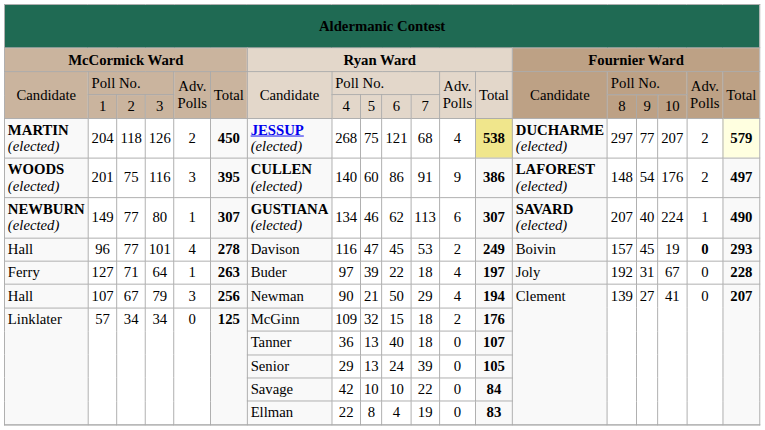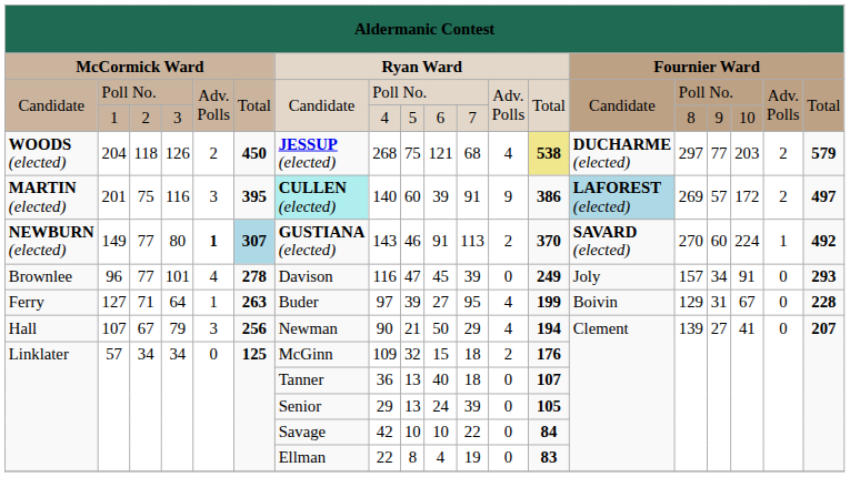 <table class="wikitable" border"1" width="770">
 <tr>
 <td style= "text-align:center; height: 40px;" colspan="19" bgcolor= 1f6a53><span><strong>Aldermanic  Contest</strong></span></td>
 </tr>
 <tr>
 <td style= "text-align:center;" colspan="6" bgcolor= CAB49E><strong>McCormick Ward</strong></td>
 <td style= "text-align:center;" colspan="7" bgcolor= E3D7CA><strong>Ryan Ward</strong></td>
 <td style= "text-align:center;" colspan="6" bgcolor= BDA185><strong>Fournier Ward</strong></td>
 </tr>
 <tr>
 <td style= "text-align:center;" rowspan="2" bgcolor= CAB49E>Candidate</td>
 <td style="text-align:left;" colspan="3" bgcolor= CAB49E>Poll No.</td>
 <td style= "text-align:center;" rowspan="2" bgcolor= CAB49E>Adv. Polls</td>
 <td style="text-align:center;" rowspan="2" bgcolor= CAB49E>Total</td>
 <td style= "text-align:center;" rowspan="2" bgcolor= E3D7CA>Candidate</td>
 <td style="text-align:left;" colspan="4" bgcolor= E3D7CA>Poll No.</td>
 <td style= "text-align:center;" rowspan="2" bgcolor= E3D7CA>Adv. Polls</td>
 <td style="text-align:center;" rowspan="2" bgcolor= E3D7CA>Total</td>
 <td style= "text-align:center;" rowspan="2" bgcolor= BDA185>Candidate</td>
 <td style="text-align:left;" colspan="3" bgcolor= BDA185>Poll No.</td>
 <td style= "text-align:center;" rowspan="2" bgcolor= BDA185>Adv. Polls</td>
 <td style="text-align:center;" rowspan="2" bgcolor= BDA185>Total</td>
 </tr>
 <tr>
 <td style="text-align:center;" width="7%"    bgcolor= CAB49E>1</td>
 <td style="text-align:center;" width="7%"    bgcolor= CAB49E>2</td>
 <td style="text-align:center;" width="7%"    bgcolor= CAB49E>3</td>
 <td style="text-align:center;" width="5.25%" bgcolor= E3D7CA>4</td>
 <td style="text-align:center;" width="5.25%" bgcolor= E3D7CA>5</td>
 <td style="text-align:center;" width="5.25%" bgcolor= E3D7CA>6</td>
 <td style="text-align:center;" width="5.25%" bgcolor= E3D7CA>7</td>
 <td style="text-align:center;" width="7%"    bgcolor= BDA185>8</td>
 <td style="text-align:center;" width="7%"    bgcolor= BDA185>9</td>
 <td style="text-align:center;" width="7%"    bgcolor= BDA185>10</td>
 </tr>
 <tr>
-<td><strong>MARTIN</strong> <em>(elected)</em></td>
+<td><strong>WOODS</strong> <em>(elected)</em></td>
 <td style="text-align:center;" bgcolor= white>204</td>
 <td style="text-align:center;" bgcolor= white>118</td>
 <td style="text-align:center;" bgcolor= white>126</td>
 <td style="text-align:center;" bgcolor= white>2</td>
 <td style="text-align:center;"><strong>450</strong></td>
 <td><strong><a href='#'>JESSUP</a></strong> <em>(elected)</em></td>
 <td style="text-align:center;" bgcolor= white>268</td>
 <td style="text-align:center;" bgcolor= white>75</td>
 <td style="text-align:center;" bgcolor= white>121</td>
 <td style="text-align:center;" bgcolor= white>68</td>
 <td style="text-align:center;" bgcolor= white>4</td>
 <td style="background: khaki; text-align:center;"><strong>538</strong></td>
 <td><strong>DUCHARME</strong> <em>(elected)</em></td>
 <td style="text-align:center;" bgcolor= white>297</td>
 <td style="text-align:center;" bgcolor= white>77</td>
-<td style="text-align:center;" bgcolor= white>207</td>
+<td style="text-align:center;" bgcolor= white>203</td>
 <td style="text-align:center;" bgcolor= white>2</td>
-<td style="background: lightyellow; text-align:center;"><strong>579</strong></td>
+<td style="text-align:center;"><strong>579</strong></td>
 </tr>
 <tr>
-<td><strong>WOODS</strong> <em>(elected)</em></td>
+<td><strong>MARTIN</strong> <em>(elected)</em></td>
 <td style="text-align:center;" bgcolor= white>201</td>
 <td style="text-align:center;" bgcolor= white>75</td>
 <td style="text-align:center;" bgcolor= white>116</td>
 <td style="text-align:center;" bgcolor= white>3</td>
 <td style="text-align:center;"><strong>395</strong></td>
-<td><strong>CULLEN</strong> <em>(elected)</em></td>
+<td style="background: paleturquoise;"><strong>CULLEN</strong> <em>(elected)</em></td>
 <td style="text-align:center;" bgcolor= white>140</td>
 <td style="text-align:center;" bgcolor= white>60</td>
-<td style="text-align:center;" bgcolor= white>86</td>
+<td style="text-align:center;" bgcolor= white>39</td>
 <td style="text-align:center;" bgcolor= white>91</td>
 <td style="text-align:center;" bgcolor= white>9</td>
 <td style="text-align:center;"><strong>386</strong></td>
-<td><strong>LAFOREST</strong> <em>(elected)</em></td>
-<td style="text-align:center;" bgcolor= white>148</td>
-<td style="text-align:center;" bgcolor= white>54</td>
-<td style="text-align:center;" bgcolor= white>176</td>
+<td style="background: lightblue;"><strong>LAFOREST</strong> <em>(elected)</em></td>
+<td style="text-align:center;" bgcolor= white>269</td>
+<td style="text-align:center;" bgcolor= white>57</td>
+<td style="text-align:center;" bgcolor= white>172</td>
 <td style="text-align:center;" bgcolor= white>2</td>
 <td style="text-align:center;"><strong>497</strong></td>
 </tr>
 <tr>
 <td><strong>NEWBURN</strong> <em>(elected)</em></td>
 <td style="text-align:center;" bgcolor= white>149</td>
 <td style="text-align:center;" bgcolor= white>77</td>
 <td style="text-align:center;" bgcolor= white>80</td>
-<td style="text-align:center;" bgcolor= white>1</td>
-<td style="text-align:center;"><strong>307</strong></td>
+<td style="text-align:center;" bgcolor= white><strong>1</strong></td>
+<td style="background: lightblue; text-align:center;"><strong>307</strong></td>
 <td><strong>GUSTIANA</strong> <em>(elected)</em></td>
-<td style="text-align:center;" bgcolor= white>134</td>
+<td style="text-align:center;" bgcolor= white>143</td>
 <td style="text-align:center;" bgcolor= white>46</td>
-<td style="text-align:center;" bgcolor= white>62</td>
+<td style="text-align:center;" bgcolor= white>91</td>
 <td style="text-align:center;" bgcolor= white>113</td>
-<td style="text-align:center;" bgcolor= white>6</td>
-<td style="text-align:center;"><strong>307</strong></td>
+<td style="text-align:center;" bgcolor= white>2</td>
+<td style="text-align:center;"><strong>370</strong></td>
 <td><strong>SAVARD</strong> <em>(elected)</em></td>
-<td style="text-align:center;" bgcolor= white>207</td>
-<td style="text-align:center;" bgcolor= white>40</td>
+<td style="text-align:center;" bgcolor= white>270</td>
+<td style="text-align:center;" bgcolor= white>60</td>
 <td style="text-align:center;" bgcolor= white>224</td>
 <td style="text-align:center;" bgcolor= white>1</td>
-<td style="text-align:center;"><strong>490</strong></td>
+<td style="text-align:center;"><strong>492</strong></td>
 </tr>
 <tr>
-<td>Hall</td>
+<td>Brownlee</td>
 <td style="text-align:center;" bgcolor= white>96</td>
 <td style="text-align:center;" bgcolor= white>77</td>
 <td style="text-align:center;" bgcolor= white>101</td>
 <td style="text-align:center;" bgcolor= white>4</td>
 <td style="text-align:center;"><strong>278</strong></td>
 <td>Davison</td>
 <td style="text-align:center;" bgcolor= white>116</td>
 <td style="text-align:center;" bgcolor= white>47</td>
 <td style="text-align:center;" bgcolor= white>45</td>
-<td style="text-align:center;" bgcolor= white>53</td>
-<td style="text-align:center;" bgcolor= white>2</td>
+<td style="text-align:center;" bgcolor= white>39</td>
+<td style="text-align:center;" bgcolor= white>0</td>
 <td style="text-align:center;"><strong>249</strong></td>
-<td>Boivin</td>
+<td>Joly</td>
 <td style="text-align:center;" bgcolor= white>157</td>
-<td style="text-align:center;" bgcolor= white>45</td>
-<td style="text-align:center;" bgcolor= white>19</td>
-<td style="text-align:center;" bgcolor= white><strong>0</strong></td>
+<td style="text-align:center;" bgcolor= white>34</td>
+<td style="text-align:center;" bgcolor= white>91</td>
+<td style="text-align:center;" bgcolor= white>0</td>
 <td style="text-align:center;"><strong>293</strong></td>
 </tr>
 <tr>
 <td>Ferry</td>
 <td style="text-align:center;" bgcolor= white>127</td>
 <td style="text-align:center;" bgcolor= white>71</td>
 <td style="text-align:center;" bgcolor= white>64</td>
 <td style="text-align:center;" bgcolor= white>1</td>
 <td style="text-align:center;"><strong>263</strong></td>
 <td>Buder</td>
 <td style="text-align:center;" bgcolor= white>97</td>
 <td style="text-align:center;" bgcolor= white>39</td>
-<td style="text-align:center;" bgcolor= white>22</td>
-<td style="text-align:center;" bgcolor= white>18</td>
+<td style="text-align:center;" bgcolor= white>27</td>
+<td style="text-align:center;" bgcolor= white>95</td>
 <td style="text-align:center;" bgcolor= white>4</td>
-<td style="text-align:center;"><strong>197</strong></td>
-<td>Joly</td>
-<td style="text-align:center;" bgcolor= white>192</td>
+<td style="text-align:center;"><strong>199</strong></td>
+<td>Boivin</td>
+<td style="text-align:center;" bgcolor= white>129</td>
 <td style="text-align:center;" bgcolor= white>31</td>
 <td style="text-align:center;" bgcolor= white>67</td>
 <td style="text-align:center;" bgcolor= white>0</td>
 <td style="text-align:center;"><strong>228</strong></td>
 </tr>
 <tr>
 <td>Hall</td>
 <td style="text-align:center;" bgcolor= white>107</td>
 <td style="text-align:center;" bgcolor= white>67</td>
 <td style="text-align:center;" bgcolor= white>79</td>
 <td style="text-align:center;" bgcolor= white>3</td>
 <td style="text-align:center;"><strong>256</strong></td>
 <td>Newman</td>
 <td style="text-align:center;" bgcolor= white>90</td>
 <td style="text-align:center;" bgcolor= white>21</td>
 <td style="text-align:center;" bgcolor= white>50</td>
 <td style="text-align:center;" bgcolor= white>29</td>
 <td style="text-align:center;" bgcolor= white>4</td>
 <td style="text-align:center;"><strong>194</strong></td>
 <td rowspan="6" valign="top">Clement</td>
 <td rowspan="6" valign="top" style="text-align:center;" bgcolor= white>139</td>
 <td rowspan="6" valign="top" style="text-align:center;" bgcolor= white>27</td>
 <td rowspan="6" valign="top" style="text-align:center;" bgcolor= white>41</td>
 <td rowspan="6" valign="top" style="text-align:center;" bgcolor= white>0</td>
 <td rowspan="6" valign="top" style="text-align:center;"><strong>207</strong></td>
 </tr>
 <tr>
 <td rowspan="5" valign="top">Linklater</td>
 <td rowspan="5" valign="top" style="text-align:center;" bgcolor= white>57</td>
 <td rowspan="5" valign="top" style="text-align:center;" bgcolor= white>34</td>
 <td rowspan="5" valign="top" style="text-align:center;" bgcolor= white>34</td>
 <td rowspan="5" valign="top" style="text-align:center;" bgcolor= white>0</td>
 <td rowspan="5" valign="top" style="text-align:center;"><strong>125</strong></td>
 <td>McGinn</td>
 <td style="text-align:center;" bgcolor= white>109</td>
 <td style="text-align:center;" bgcolor= white>32</td>
 <td style="text-align:center;" bgcolor= white>15</td>
 <td style="text-align:center;" bgcolor= white>18</td>
 <td style="text-align:center;" bgcolor= white>2</td>
 <td style="text-align:center;"><strong>176</strong></td>
 </tr>
 <tr>
 <td>Tanner</td>
 <td style="text-align:center;" bgcolor= white>36</td>
 <td style="text-align:center;" bgcolor= white>13</td>
 <td style="text-align:center;" bgcolor= white>40</td>
 <td style="text-align:center;" bgcolor= white>18</td>
 <td style="text-align:center;" bgcolor= white>0</td>
 <td style="text-align:center;"><strong>107</strong></td>
 </tr>
 <tr>
 <td>Senior</td>
 <td style="text-align:center;" bgcolor= white>29</td>
 <td style="text-align:center;" bgcolor= white>13</td>
 <td style="text-align:center;" bgcolor= white>24</td>
 <td style="text-align:center;" bgcolor= white>39</td>
 <td style="text-align:center;" bgcolor= white>0</td>
 <td style="text-align:center;"><strong>105</strong></td>
 </tr>
 <tr>
 <td>Savage</td>
 <td style="text-align:center;" bgcolor= white>42</td>
 <td style="text-align:center;" bgcolor= white>10</td>
 <td style="text-align:center;" bgcolor= white>10</td>
 <td style="text-align:center;" bgcolor= white>22</td>
 <td style="text-align:center;" bgcolor= white>0</td>
 <td style="text-align:center;"><strong>84</strong></td>
 </tr>
 <tr>
 <td>Ellman</td>
 <td style="text-align:center;" bgcolor= white>22</td>
 <td style="text-align:center;" bgcolor= white>8</td>
 <td style="text-align:center;" bgcolor= white>4</td>
 <td style="text-align:center;" bgcolor= white>19</td>
 <td style="text-align:center;" bgcolor= white>0</td>
 <td style="text-align:center;"><strong>83</strong></td>
 </tr>
 <tr>
 </tr>
 </table>
